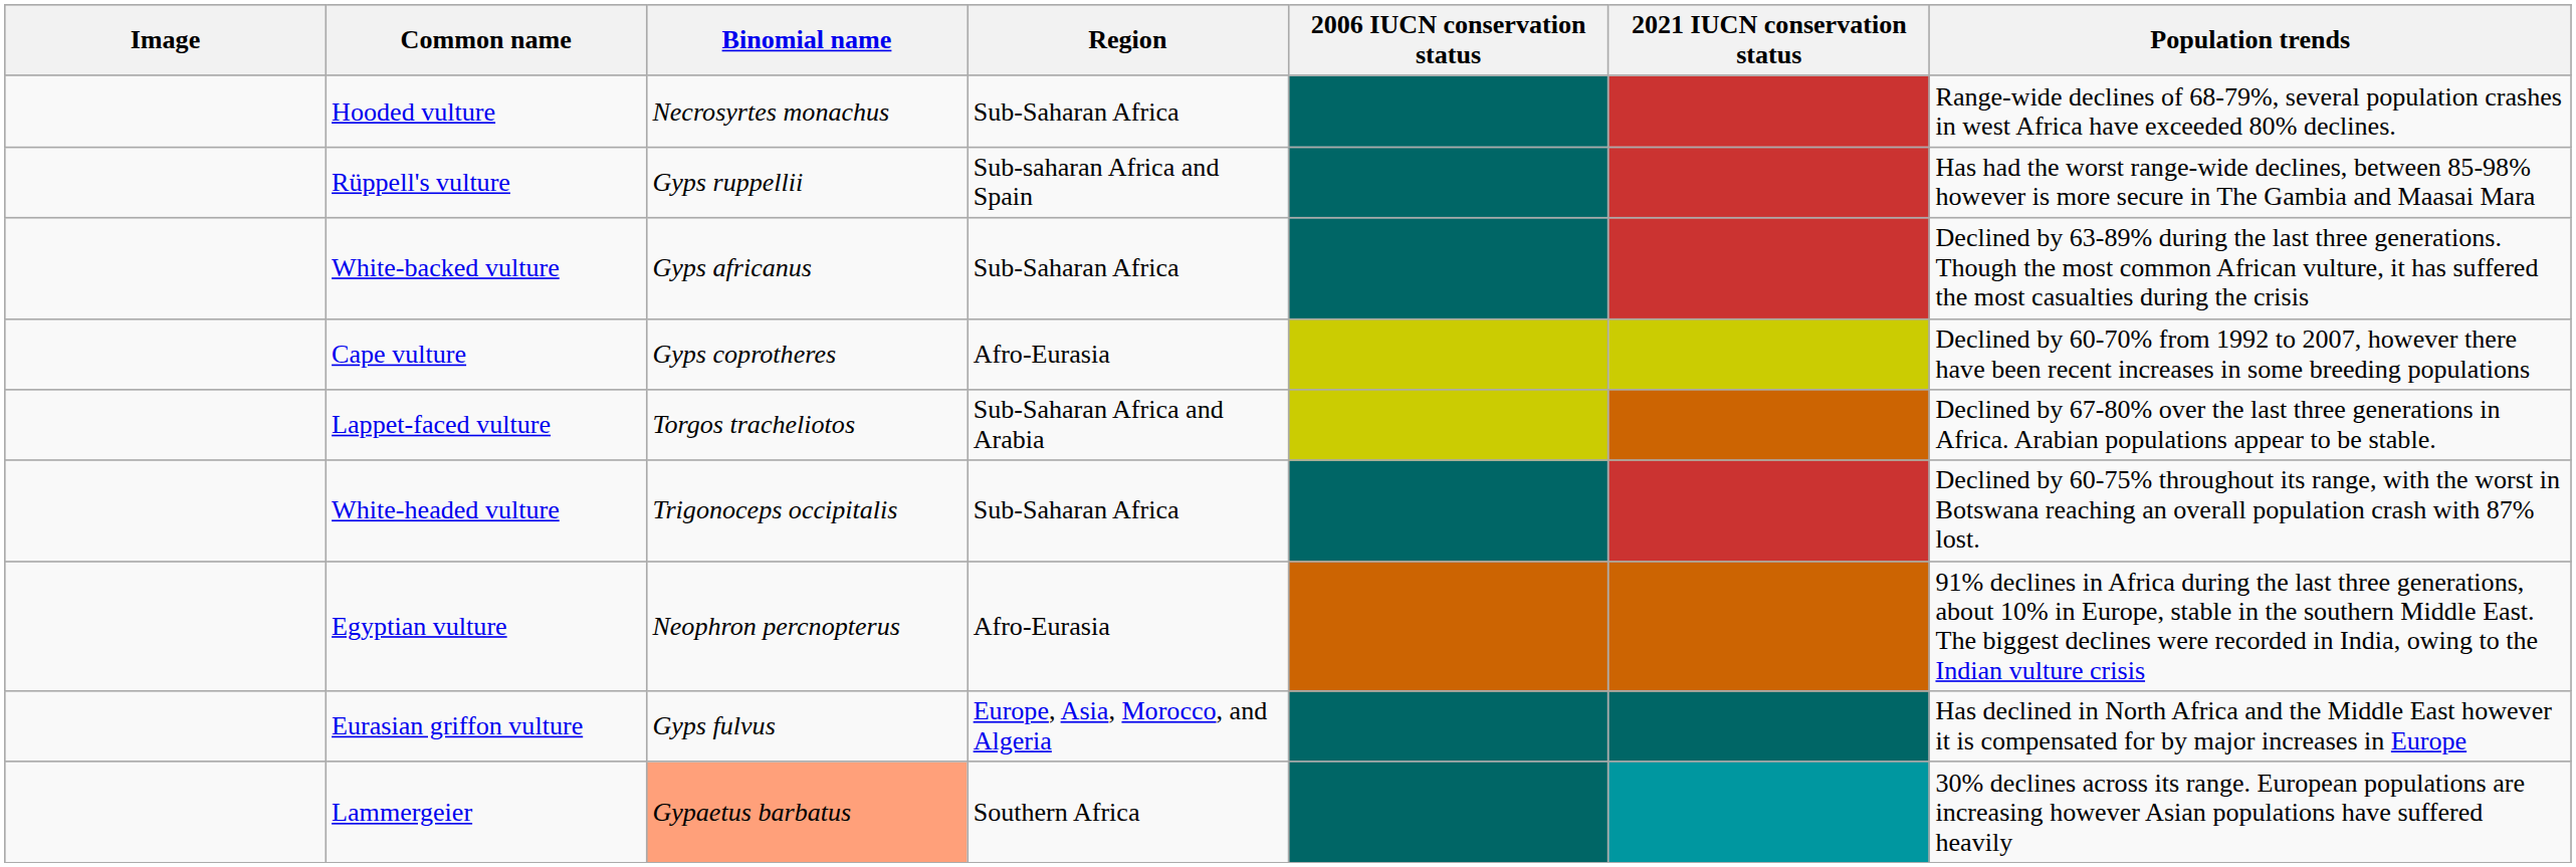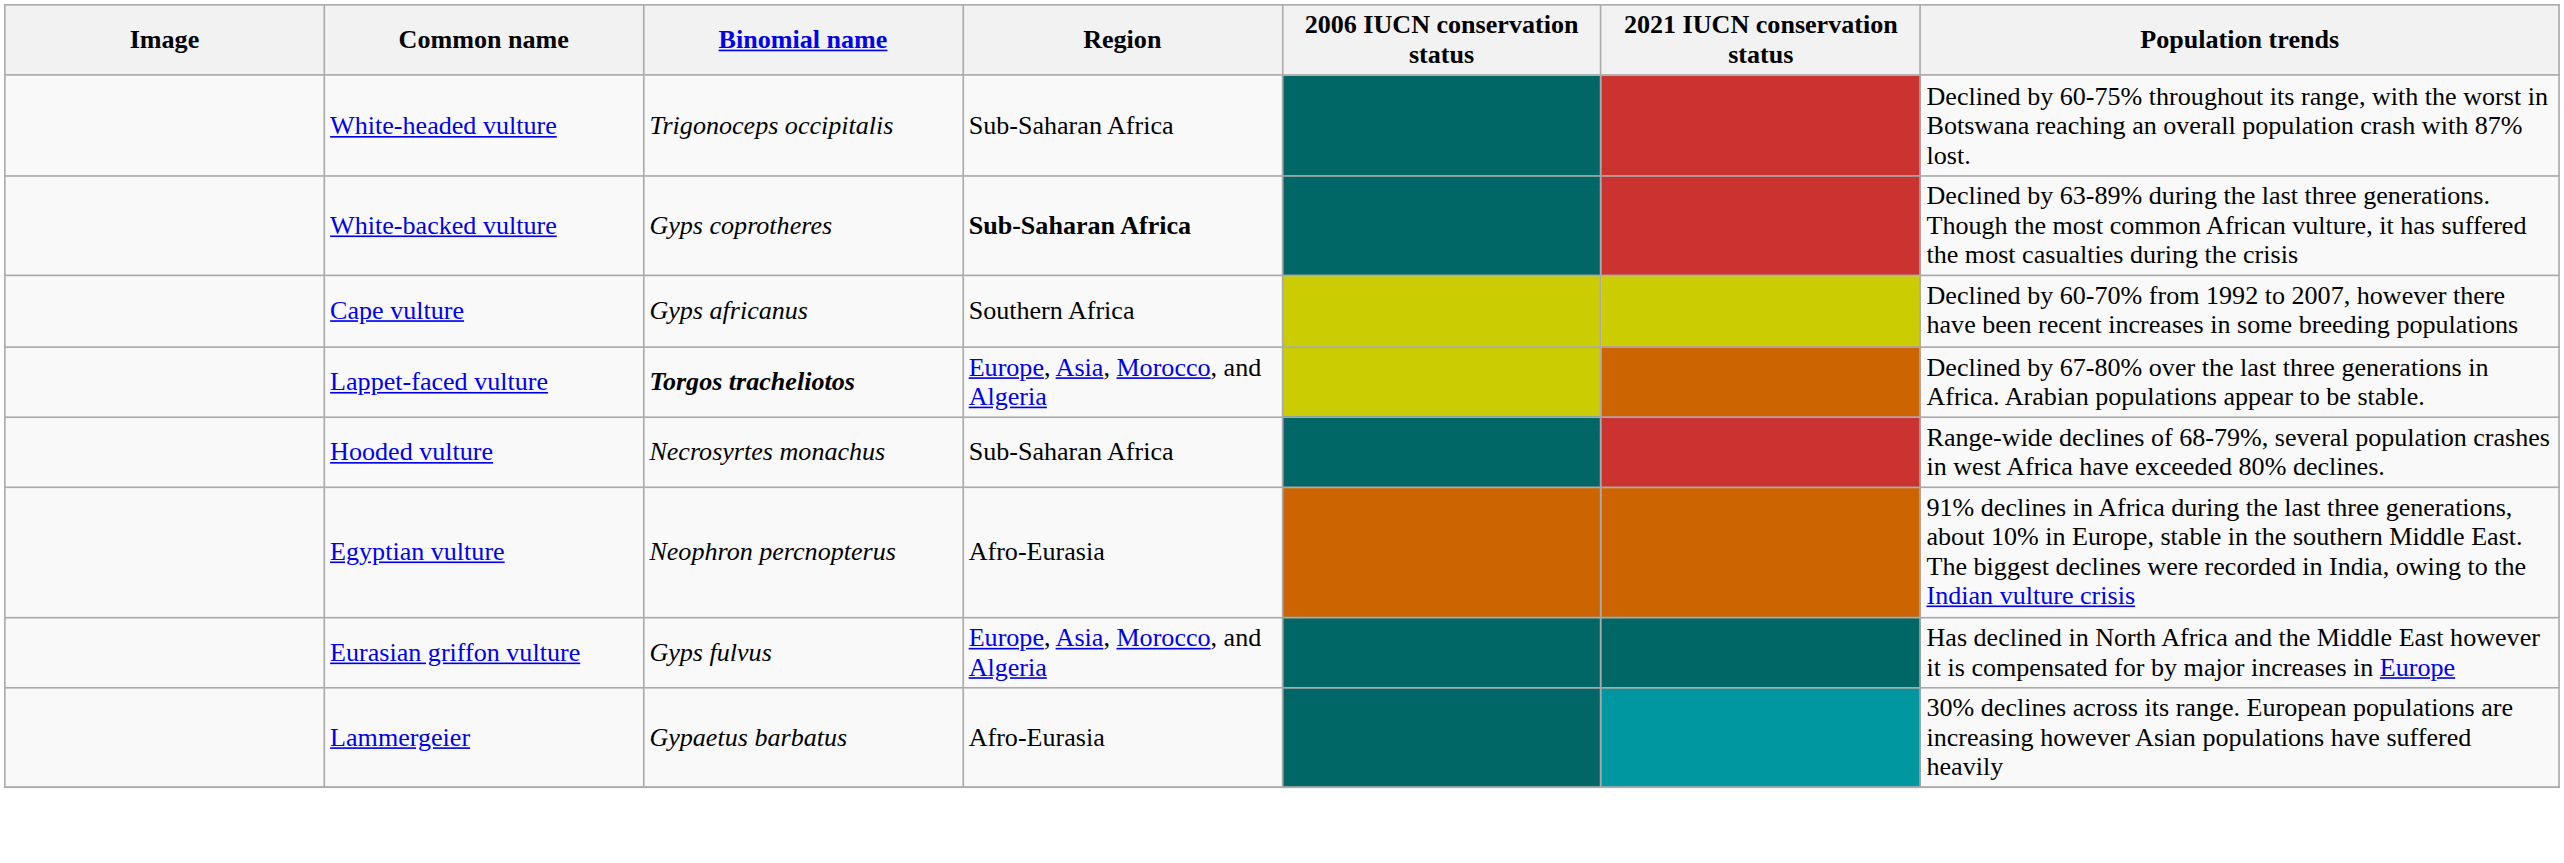 <table class="wikitable sortable">
 <tr>
 <th width="12.5%">Image</th>
 <th width="12.5%">Common name</th>
 <th width="12.5%"><a href='#'>Binomial name</a></th>
 <th width="12.5%">Region</th>
 <th width="12.5%">2006 IUCN conservation status</th>
 <th width="12.5%">2021 IUCN conservation status</th>
 <th width="25%">Population trends</th>
 </tr>
 <tr>
 <td></td>
-<td><a href='#'>Hooded vulture</a></td>
-<td><em>Necrosyrtes monachus</em></td>
+<td><a href='#'>White-headed vulture</a></td>
+<td><em>Trigonoceps occipitalis</em></td>
 <td>Sub-Saharan Africa</td>
 <td align=center style="background: #006666"></td>
 <td align=center style="background:#cb3331"></td>
-<td>Range-wide declines of 68-79%, several population crashes in west Africa have exceeded 80% declines.</td>
-</tr>
-<tr>
-<td></td>
-<td><a href='#'>Rüppell's vulture</a></td>
-<td><em>Gyps ruppellii</em></td>
-<td>Sub-saharan Africa and Spain</td>
-<td align=center style="background: #006666"></td>
-<td align=center style="background:#cb3331"></td>
-<td>Has had the worst range-wide declines, between 85-98% however is more secure in The Gambia and Maasai Mara</td>
+<td>Declined by 60-75% throughout its range, with the worst in Botswana reaching an overall population crash with 87% lost.</td>
 </tr>
 <tr>
 <td></td>
 <td><a href='#'>White-backed vulture</a></td>
-<td><em>Gyps africanus</em></td>
-<td>Sub-Saharan Africa</td>
+<td><em>Gyps coprotheres</em></td>
+<td><strong>Sub-Saharan Africa</strong></td>
 <td align=center style="background: #006666"></td>
 <td align=center style="background:#cb3331"></td>
 <td>Declined by 63-89% during the last three generations. Though the most common African vulture, it has suffered the most casualties during the crisis</td>
 </tr>
 <tr>
 <td></td>
 <td><a href='#'>Cape vulture</a></td>
-<td><em>Gyps coprotheres</em></td>
-<td>Afro-Eurasia</td>
+<td><em>Gyps africanus</em></td>
+<td>Southern Africa</td>
 <td align=center style="background: #cbcc02"></td>
 <td align=center style="background: #cbcc02"></td>
 <td>Declined by 60-70% from 1992 to 2007, however there have been recent increases in some breeding populations</td>
 </tr>
 <tr>
 <td></td>
 <td><a href='#'>Lappet-faced vulture</a></td>
-<td><em>Torgos tracheliotos</em></td>
-<td>Sub-Saharan Africa and Arabia</td>
+<td><strong><em>Torgos tracheliotos</em></strong></td>
+<td><a href='#'>Europe</a>, <a href='#'>Asia</a>, <a href='#'>Morocco</a>, and <a href='#'>Algeria</a></td>
 <td align=center style="background: #cbcc02"></td>
 <td align=center style="background: #cc6402"></td>
 <td>Declined by 67-80% over the last three generations in Africa. Arabian populations appear to be stable.</td>
 </tr>
 <tr>
 <td></td>
-<td><a href='#'>White-headed vulture</a></td>
-<td><em>Trigonoceps occipitalis</em></td>
+<td><a href='#'>Hooded vulture</a></td>
+<td><em>Necrosyrtes monachus</em></td>
 <td>Sub-Saharan Africa</td>
 <td align=center style="background: #006666"></td>
 <td align=center style="background:#cb3331"></td>
-<td>Declined by 60-75% throughout its range, with the worst in Botswana reaching an overall population crash with 87% lost.</td>
+<td>Range-wide declines of 68-79%, several population crashes in west Africa have exceeded 80% declines.</td>
 </tr>
 <tr>
 <td></td>
 <td><a href='#'>Egyptian vulture</a></td>
 <td><em>Neophron percnopterus</em></td>
 <td>Afro-Eurasia</td>
 <td align=center style="background: #cc6402"></td>
 <td align=center style="background: #cc6402"></td>
 <td>91% declines in Africa during the last three generations, about 10% in Europe, stable in the southern Middle East. The biggest declines were recorded in India, owing to the <a href='#'>Indian vulture crisis</a></td>
 </tr>
 <tr>
 <td></td>
 <td><a href='#'>Eurasian griffon vulture</a></td>
 <td><em>Gyps fulvus</em></td>
 <td><a href='#'>Europe</a>, <a href='#'>Asia</a>, <a href='#'>Morocco</a>, and <a href='#'>Algeria</a></td>
 <td align=center style="background: #006666"></td>
 <td align=center style="background: #006666"></td>
 <td>Has declined in North Africa and the Middle East however it is compensated for by major increases in <a href='#'>Europe</a></td>
 </tr>
 <tr>
 <td></td>
 <td><a href='#'>Lammergeier</a></td>
-<td style="background: lightsalmon;"><em>Gypaetus barbatus</em></td>
-<td>Southern Africa</td>
+<td><em>Gypaetus barbatus</em></td>
+<td>Afro-Eurasia</td>
 <td align=center style="background: #006666"></td>
 <td align=center style="background: #0097a0"></td>
 <td>30% declines across its range. European populations are increasing however Asian populations have suffered heavily</td>
 </tr>
 <tr>
 </tr>
 </table>
